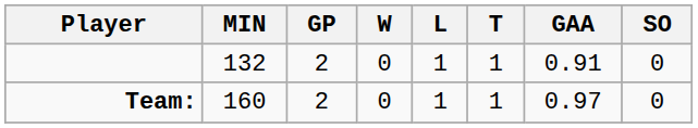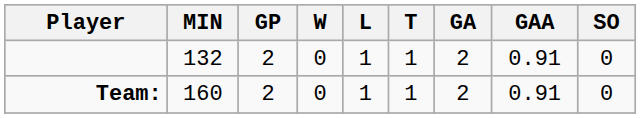 <table class="wikitable sortable" width="60%">
 <tr>
 <th bgcolor="#DDDDFF" width="10%">Player</th>
 <th width="3%" bgcolor="#DDDDFF" title="Minutes played">MIN</th>
 <th width="3%" bgcolor="#DDDDFF" title="Games played in">GP</th>
 <th width="3%" bgcolor="#DDDDFF" title="Wins">W</th>
 <th width="3%" bgcolor="#DDDDFF"title="Losses">L</th>
 <th width="3%" bgcolor="#DDDDFF"title="Ties">T</th>
+<th width="3%" bgcolor="#DDDDFF" title="Goals against">GA</th>
 <th width="3%" bgcolor="#DDDDFF" title="Goals against average">GAA</th>
 <th width="3%" bgcolor="#DDDDFF" title="Shut-outs">SO</th>
 </tr>
 <tr align="center">
 <td align="right"></td>
 <td>132</td>
 <td>2</td>
 <td>0</td>
 <td>1</td>
 <td>1</td>
+<td>2</td>
 <td>0.91</td>
 <td>0</td>
 </tr>
 <tr align="center">
 <td align="right"><strong>Team:</strong></td>
 <td>160</td>
 <td>2</td>
 <td>0</td>
 <td>1</td>
 <td>1</td>
-<td>0.97</td>
+<td>2</td>
+<td>0.91</td>
 <td>0</td>
 </tr>
 </table>
